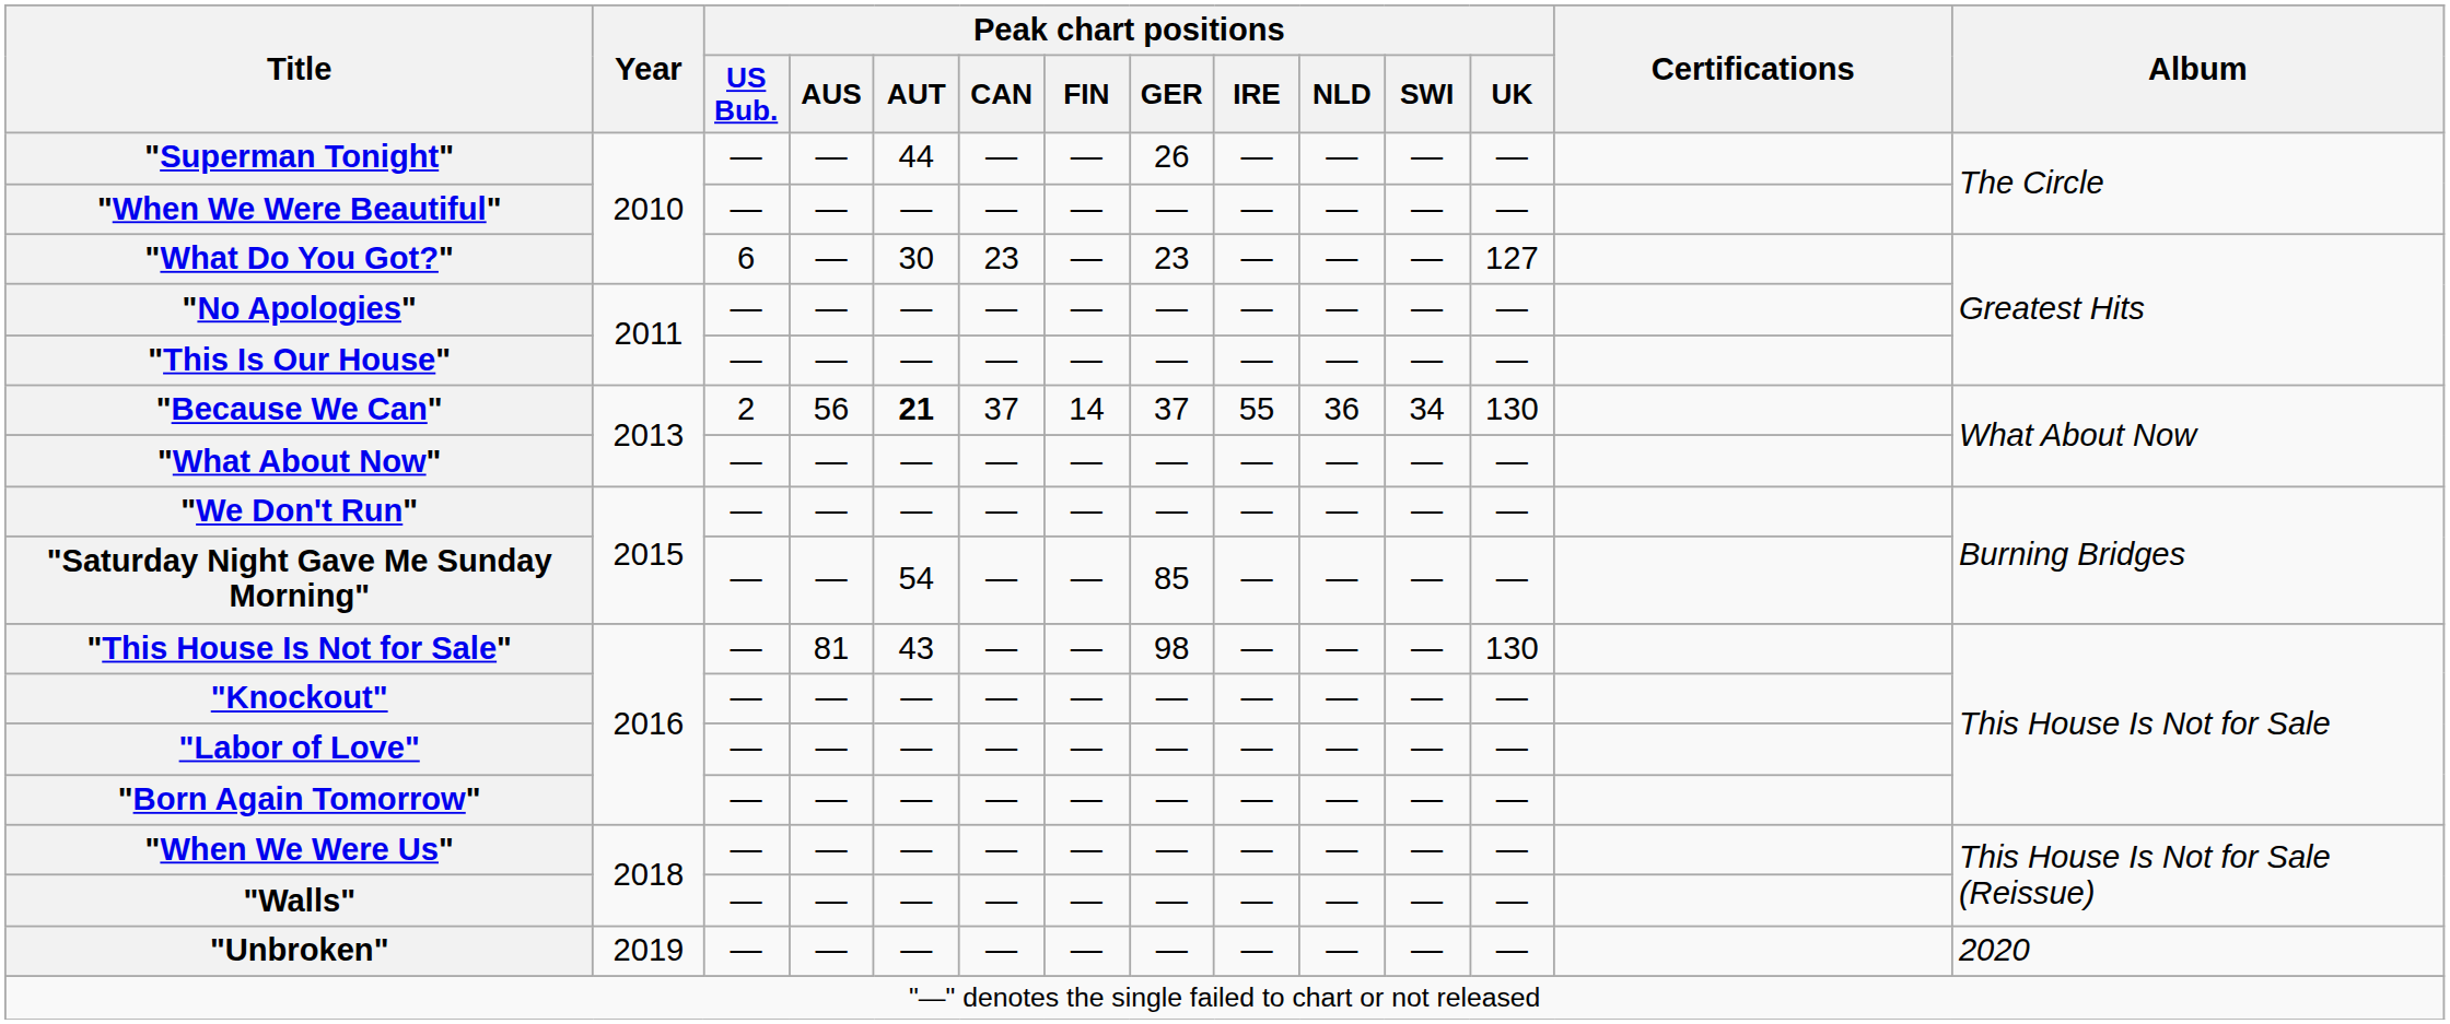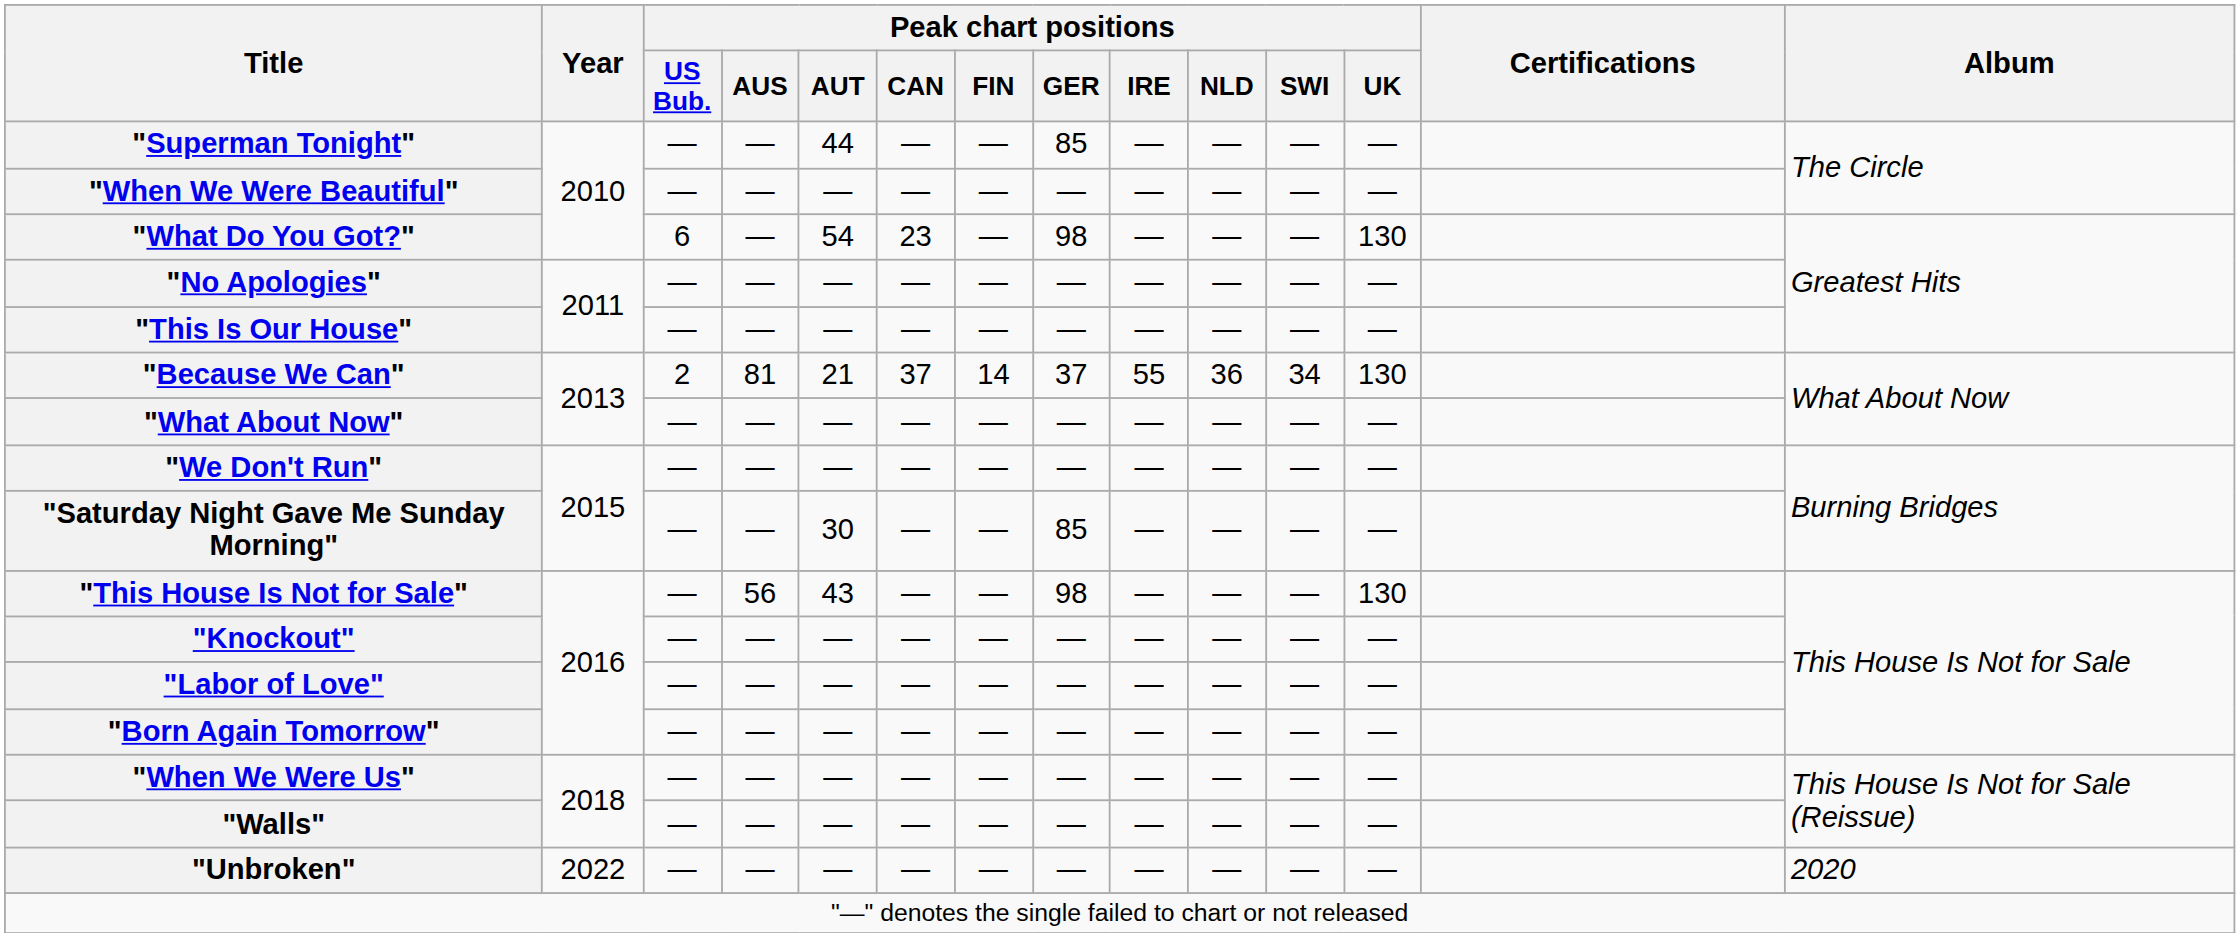 <table class="wikitable plainrowheaders" style="text-align:center;" border="1">
 <tr>
 <th scope="col" rowspan="2" style="width:18em;">Title</th>
 <th scope="col" rowspan="2" style="width:3em;">Year</th>
 <th scope="col" colspan="10">Peak chart positions</th>
 <th scope="col" rowspan="2" style="width:12em;">Certifications</th>
 <th scope="col" rowspan="2" style="width:15em;">Album</th>
 </tr>
 <tr>
 <th scope="col" style="width:2.5em;font-size:90%;"><a href='#'>US Bub.</a><br></th>
 <th scope="col" style="width:2.5em;font-size:90%;">AUS<br></th>
 <th scope="col" style="width:2.5em;font-size:90%;">AUT<br></th>
 <th scope="col" style="width:2.5em;font-size:90%;">CAN<br></th>
 <th scope="col" style="width:2.5em;font-size:90%;">FIN<br></th>
 <th scope="col" style="width:2.5em;font-size:90%;">GER<br></th>
 <th scope="col" style="width:2.5em;font-size:90%;">IRE<br></th>
 <th scope="col" style="width:2.5em;font-size:90%;">NLD<br></th>
 <th scope="col" style="width:2.5em;font-size:90%;">SWI<br></th>
 <th scope="col" style="width:2.5em;font-size:90%;">UK<br></th>
 </tr>
 <tr>
 <th scope="row">"<a href='#'>Superman Tonight</a>"</th>
 <td rowspan=3>2010</td>
 <td>—</td>
 <td>—</td>
 <td>44</td>
 <td>—</td>
 <td>—</td>
-<td>26</td>
+<td>85</td>
 <td>—</td>
 <td>—</td>
 <td>—</td>
 <td>—</td>
 <td></td>
 <td style="text-align:left;" rowspan="2"><em>The Circle</em></td>
 </tr>
 <tr>
 <th scope="row">"<a href='#'>When We Were Beautiful</a>"</th>
 <td>—</td>
 <td>—</td>
 <td>—</td>
 <td>—</td>
 <td>—</td>
 <td>—</td>
 <td>—</td>
 <td>—</td>
 <td>—</td>
 <td>—</td>
 <td></td>
 </tr>
 <tr>
 <th scope="row">"<a href='#'>What Do You Got?</a>"</th>
 <td>6</td>
 <td>—</td>
-<td>30</td>
+<td>54</td>
 <td>23</td>
 <td>—</td>
-<td>23</td>
+<td>98</td>
 <td>—</td>
 <td>—</td>
 <td>—</td>
-<td>127</td>
+<td>130</td>
 <td></td>
 <td style="text-align:left;" rowspan="3"><em>Greatest Hits</em></td>
 </tr>
 <tr>
 <th scope="row">"<a href='#'>No Apologies</a>"</th>
 <td rowspan=2>2011</td>
 <td>—</td>
 <td>—</td>
 <td>—</td>
 <td>—</td>
 <td>—</td>
 <td>—</td>
 <td>—</td>
 <td>—</td>
 <td>—</td>
 <td>—</td>
 <td></td>
 </tr>
 <tr>
 <th scope="row">"<a href='#'>This Is Our House</a>"</th>
 <td>—</td>
 <td>—</td>
 <td>—</td>
 <td>—</td>
 <td>—</td>
 <td>—</td>
 <td>—</td>
 <td>—</td>
 <td>—</td>
 <td>—</td>
 <td></td>
 </tr>
 <tr>
 <th scope="row">"<a href='#'>Because We Can</a>"</th>
 <td rowspan=2>2013</td>
 <td>2</td>
-<td>56</td>
-<td><strong>21</strong></td>
+<td>81</td>
+<td>21</td>
 <td>37</td>
 <td>14</td>
 <td>37</td>
 <td>55</td>
 <td>36</td>
 <td>34</td>
 <td>130</td>
 <td></td>
 <td style="text-align:left;" rowspan="2"><em>What About Now</em></td>
 </tr>
 <tr>
 <th scope="row">"<a href='#'>What About Now</a>"</th>
 <td>—</td>
 <td>—</td>
 <td>—</td>
 <td>—</td>
 <td>—</td>
 <td>—</td>
 <td>—</td>
 <td>—</td>
 <td>—</td>
 <td>—</td>
 <td></td>
 </tr>
 <tr>
 <th scope="row">"<a href='#'>We Don't Run</a>"</th>
 <td rowspan=2>2015</td>
 <td>—</td>
 <td>—</td>
 <td>—</td>
 <td>—</td>
 <td>—</td>
 <td>—</td>
 <td>—</td>
 <td>—</td>
 <td>—</td>
 <td>—</td>
 <td></td>
 <td style="text-align:left;" rowspan="2"><em>Burning Bridges</em></td>
 </tr>
 <tr>
 <th scope="row">"Saturday Night Gave Me Sunday Morning"</th>
 <td>—</td>
 <td>—</td>
-<td>54</td>
+<td>30</td>
 <td>—</td>
 <td>—</td>
 <td>85</td>
 <td>—</td>
 <td>—</td>
 <td>—</td>
 <td>—</td>
 <td></td>
 </tr>
 <tr>
 <th scope="row">"<a href='#'>This House Is Not for Sale</a>"</th>
 <td rowspan=4>2016</td>
 <td>—</td>
-<td>81</td>
+<td>56</td>
 <td>43</td>
 <td>—</td>
 <td>—</td>
 <td>98</td>
 <td>—</td>
 <td>—</td>
 <td>—</td>
 <td>130</td>
 <td></td>
 <td style="text-align:left;" rowspan="4"><em>This House Is Not for Sale</em></td>
 </tr>
 <tr>
 <th scope="row"><a href='#'>"Knockout"</a></th>
 <td>—</td>
 <td>—</td>
 <td>—</td>
 <td>—</td>
 <td>—</td>
 <td>—</td>
 <td>—</td>
 <td>—</td>
 <td>—</td>
 <td>—</td>
 <td></td>
 </tr>
 <tr>
 <th scope="row"><a href='#'>"Labor of Love"</a></th>
 <td>—</td>
 <td>—</td>
 <td>—</td>
 <td>—</td>
 <td>—</td>
 <td>—</td>
 <td>—</td>
 <td>—</td>
 <td>—</td>
 <td>—</td>
 <td></td>
 </tr>
 <tr>
 <th scope="row">"<a href='#'>Born Again Tomorrow</a>"</th>
 <td>—</td>
 <td>—</td>
 <td>—</td>
 <td>—</td>
 <td>—</td>
 <td>—</td>
 <td>—</td>
 <td>—</td>
 <td>—</td>
 <td>—</td>
 <td></td>
 </tr>
 <tr>
 <th scope="row">"<a href='#'>When We Were Us</a>"</th>
 <td rowspan=2>2018</td>
 <td>—</td>
 <td>—</td>
 <td>—</td>
 <td>—</td>
 <td>—</td>
 <td>—</td>
 <td>—</td>
 <td>—</td>
 <td>—</td>
 <td>—</td>
 <td></td>
 <td style="text-align:left;" rowspan="2"><em>This House Is Not for Sale (Reissue)</em></td>
 </tr>
 <tr>
 <th scope="row">"Walls"</th>
 <td>—</td>
 <td>—</td>
 <td>—</td>
 <td>—</td>
 <td>—</td>
 <td>—</td>
 <td>—</td>
 <td>—</td>
 <td>—</td>
 <td>—</td>
 <td></td>
 </tr>
 <tr>
 <th scope="row">"Unbroken"</th>
-<td>2019</td>
+<td>2022</td>
 <td>—</td>
 <td>—</td>
 <td>—</td>
 <td>—</td>
 <td>—</td>
 <td>—</td>
 <td>—</td>
 <td>—</td>
 <td>—</td>
 <td>—</td>
 <td></td>
 <td style="text-align:left;"><em>2020</em></td>
 </tr>
 <tr>
 <td colspan="15" style="font-size:85%">"—" denotes the single failed to chart or not released</td>
 </tr>
 </table>
